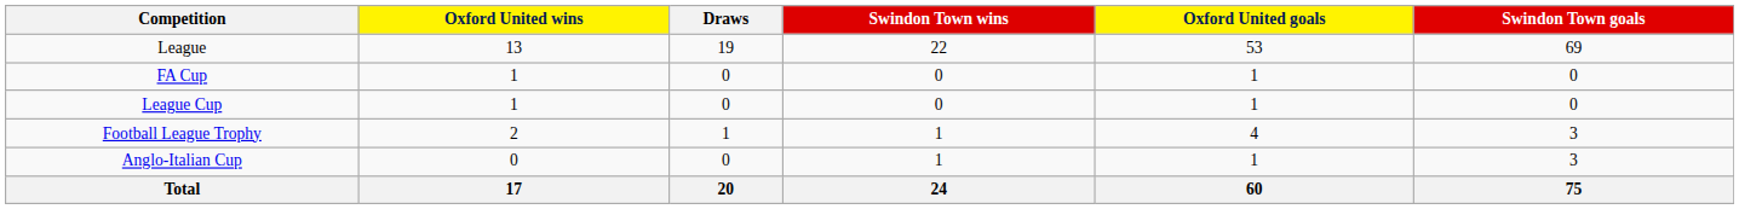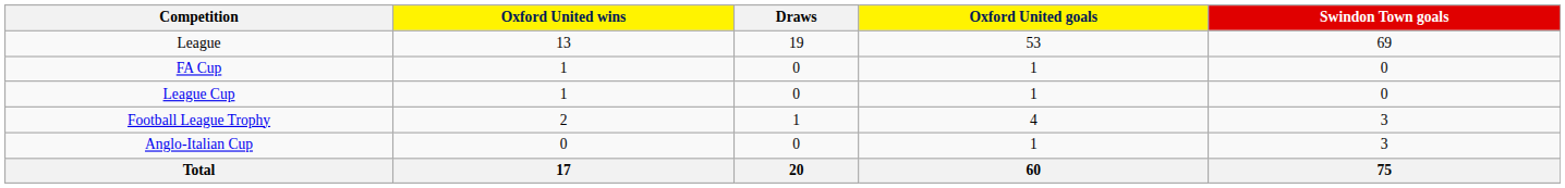 <table class="wikitable" style="text-align: center; width: 100%; font-size: 12px">
 <tr>
 <th>Competition</th>
 <th style="background:#FFF300; color:#001958">Oxford United wins</th>
 <th>Draws</th>
-<th style="background:#DD0000; color:white">Swindon Town wins</th>
 <th style="background:#FFF300; color:#001958">Oxford United goals</th>
 <th style="background:#E00000; color:white">Swindon Town goals</th>
 </tr>
 <tr>
 <td>League</td>
 <td>13</td>
 <td>19</td>
-<td>22</td>
 <td>53</td>
 <td>69</td>
 </tr>
 <tr>
 <td><a href='#'>FA Cup</a></td>
 <td>1</td>
-<td>0</td>
 <td>0</td>
 <td>1</td>
 <td>0</td>
 </tr>
 <tr>
 <td><a href='#'>League Cup</a></td>
 <td>1</td>
 <td>0</td>
-<td>0</td>
 <td>1</td>
 <td>0</td>
 </tr>
 <tr>
 <td><a href='#'>Football League Trophy</a></td>
 <td>2</td>
-<td>1</td>
 <td>1</td>
 <td>4</td>
 <td>3</td>
 </tr>
 <tr>
 <td><a href='#'>Anglo-Italian Cup</a></td>
 <td>0</td>
 <td>0</td>
 <td>1</td>
-<td>1</td>
 <td>3</td>
 </tr>
 <tr class="sortbottom">
 <th>Total</th>
 <th>17</th>
 <th>20</th>
-<th>24</th>
 <th>60</th>
 <th>75</th>
 </tr>
 </table>
